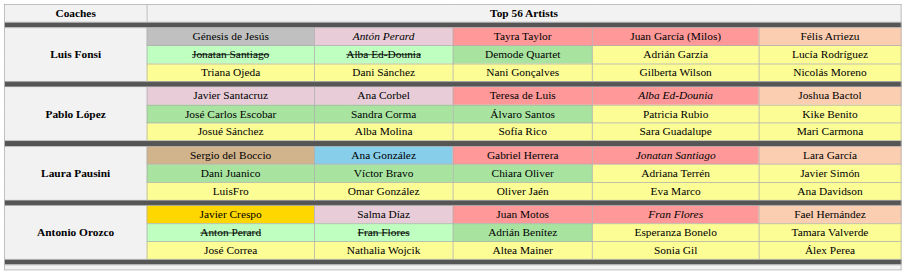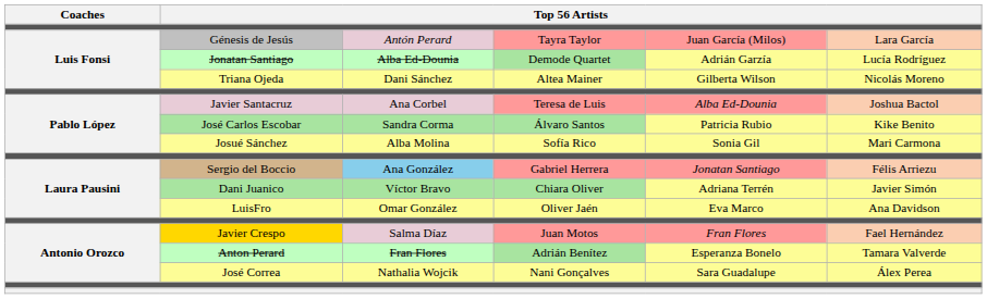 <table class="wikitable" style="text-align:center; width:100%">
 <tr>
 <th>Coaches</th>
 <th colspan="5">Top 56 Artists</th>
 </tr>
 <tr>
 <td colspan="6" style="background:#555"></td>
 </tr>
 <tr>
 <th rowspan="3">Luis Fonsi</th>
 <td style="background:silver">Génesis de Jesús</td>
 <td style="background:#E8CCD7"><em>Antón Perard</em></td>
 <td style="background:#FF9999">Tayra Taylor</td>
 <td style="background:#FF9999">Juan García (Milos)</td>
-<td style="background:#FBCEB1">Félis Arriezu</td>
+<td style="background:#FBCEB1">Lara García</td>
 </tr>
 <tr>
 <td style="background:#BFFFC0"><s>Jonatan Santiago</s></td>
 <td style="background:#BFFFC0"><s>Alba Ed-Dounia</s></td>
 <td style="background:#A8E4A0">Demode Quartet</td>
 <td style="background:#FDFD96">Adrián Garzía</td>
 <td style="background:#FDFD96">Lucía Rodríguez</td>
 </tr>
 <tr style="background:#FDFD96">
 <td>Triana Ojeda</td>
 <td>Dani Sánchez</td>
-<td>Nani Gonçalves</td>
+<td>Altea Mainer</td>
 <td>Gilberta Wilson</td>
 <td>Nicolás Moreno</td>
 </tr>
 <tr>
 <td colspan="6" style="background:#555"></td>
 </tr>
 <tr>
 <th rowspan="3">Pablo López</th>
 <td style="background:#E8CCD7">Javier Santacruz</td>
 <td style="background:#E8CCD7">Ana Corbel</td>
 <td style="background:#FF9999">Teresa de Luis</td>
 <td style="background:#FF9999"><em>Alba Ed-Dounia</em></td>
 <td style="background:#FBCEB1">Joshua Bactol</td>
 </tr>
 <tr>
 <td style="background:#A8E4A0">José Carlos Escobar</td>
 <td style="background:#A8E4A0">Sandra Corma</td>
 <td style="background:#A8E4A0">Álvaro Santos</td>
 <td style="background:#FDFD96">Patricia Rubio</td>
 <td style="background:#FDFD96">Kike Benito</td>
 </tr>
 <tr style="background:#FDFD96">
 <td>Josué Sánchez</td>
 <td>Alba Molina</td>
 <td>Sofía Rico</td>
-<td>Sara Guadalupe</td>
+<td>Sonia Gil</td>
 <td>Mari Carmona</td>
 </tr>
 <tr>
 <td colspan="6" style="background:#555"></td>
 </tr>
 <tr>
 <th rowspan="3">Laura Pausini</th>
 <td style="background:tan">Sergio del Boccio</td>
 <td style="background:skyblue">Ana González</td>
 <td style="background:#FF9999">Gabriel Herrera</td>
 <td style="background:#FF9999"><em>Jonatan Santiago</em></td>
-<td style="background:#FBCEB1">Lara García</td>
+<td style="background:#FBCEB1">Félis Arriezu</td>
 </tr>
 <tr>
 <td style="background:#A8E4A0">Dani Juanico</td>
 <td style="background:#A8E4A0">Víctor Bravo</td>
 <td style="background:#A8E4A0">Chiara Oliver</td>
 <td style="background:#FDFD96">Adriana Terrén</td>
 <td style="background:#FDFD96">Javier Simón</td>
 </tr>
 <tr style="background:#FDFD96">
 <td>LuisFro</td>
 <td>Omar González</td>
 <td>Oliver Jaén</td>
 <td>Eva Marco</td>
 <td>Ana Davidson</td>
 </tr>
 <tr>
 <td colspan="6" style="background:#555"></td>
 </tr>
 <tr>
 <th rowspan="3">Antonio Orozco</th>
 <td style="background:gold">Javier Crespo</td>
 <td style="background:#E8CCD7">Salma Díaz</td>
 <td style="background:#FF9999">Juan Motos</td>
 <td style="background:#FF9999"><em>Fran Flores</em></td>
 <td style="background:#FBCEB1">Fael Hernández</td>
 </tr>
 <tr>
 <td style="background:#BFFFC0"><s>Anton Perard</s></td>
 <td style="background:#BFFFC0"><s>Fran Flores</s></td>
 <td style="background:#A8E4A0">Adrián Benítez</td>
 <td style="background:#FDFD96">Esperanza Bonelo</td>
 <td style="background:#FDFD96">Tamara Valverde</td>
 </tr>
 <tr style="background:#FDFD96">
 <td>José Correa</td>
 <td>Nathalia Wojcik</td>
-<td>Altea Mainer</td>
-<td>Sonia Gil</td>
+<td>Nani Gonçalves</td>
+<td>Sara Guadalupe</td>
 <td>Álex Perea</td>
 </tr>
 <tr>
 <td colspan="6" style="background:#555"></td>
 </tr>
 <tr>
 <th colspan="6"><small></small></th>
 </tr>
 </table>
